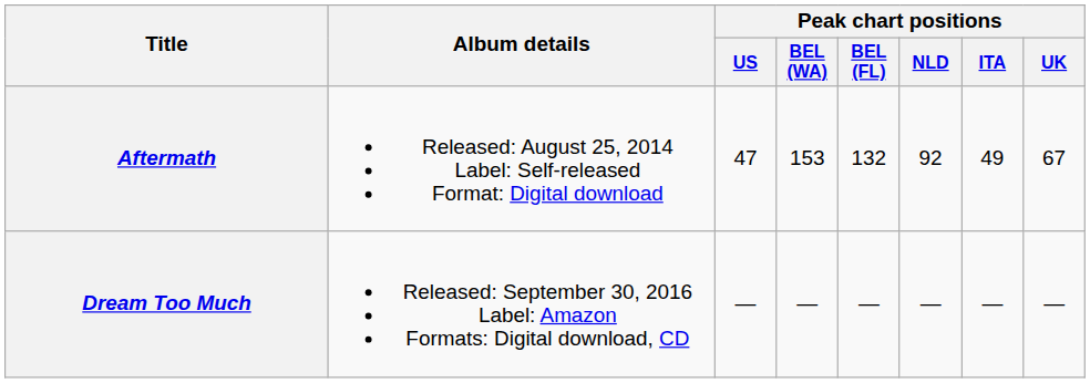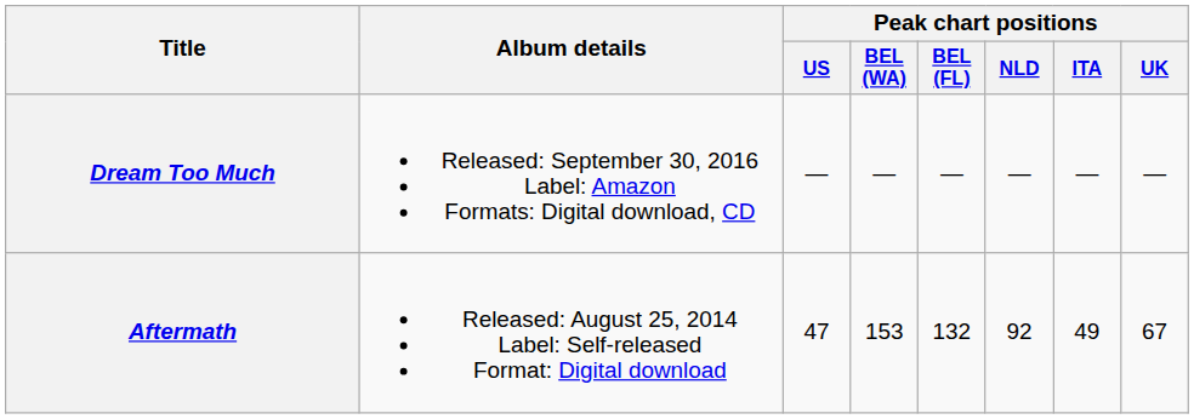 <table class="wikitable plainrowheaders" style="text-align:center;" border="1">
 <tr>
 <th scope="col" rowspan="2" style="width:15em;">Title</th>
 <th scope="col" rowspan="2" style="width:18em;">Album details</th>
 <th scope="col" colspan="6">Peak chart positions</th>
 </tr>
 <tr>
 <th scope="col" style="width:3em;font-size:85%;"><a href='#'>US</a><br></th>
 <th scope="col" style="width:3em;font-size:85%;"><a href='#'>BEL<br>(WA)</a><br></th>
 <th scope="col" style="width:3em;font-size:85%;"><a href='#'>BEL<br>(FL)</a><br></th>
 <th scope="col" style="width:3em;font-size:85%;"><a href='#'>NLD</a><br></th>
 <th scope="col" style="width:3em;font-size:85%;"><a href='#'>ITA</a><br></th>
 <th scope="col" style="width:3em;font-size:85%;"><a href='#'>UK</a><br></th>
 </tr>
 <tr>
+<th scope="row"><em><a href='#'>Dream Too Much</a></em></th>
+<td><br><ul><li>Released: September 30, 2016</li><li>Label: <a href='#'>Amazon</a></li><li>Formats: Digital download, <a href='#'>CD</a></li></ul></td>
+<td>—</td>
+<td>—</td>
+<td>—</td>
+<td>—</td>
+<td>—</td>
+<td>—</td>
+</tr>
+<tr>
 <th scope="row"><em><a href='#'>Aftermath</a></em><br></th>
 <td><br><ul><li>Released: August 25, 2014</li><li>Label: Self-released</li><li>Format: <a href='#'>Digital download</a></li></ul></td>
 <td>47</td>
 <td>153</td>
 <td>132</td>
 <td>92</td>
 <td>49</td>
 <td>67</td>
 </tr>
-<tr>
-<th scope="row"><em><a href='#'>Dream Too Much</a></em></th>
-<td><br><ul><li>Released: September 30, 2016</li><li>Label: <a href='#'>Amazon</a></li><li>Formats: Digital download, <a href='#'>CD</a></li></ul></td>
-<td>—</td>
-<td>—</td>
-<td>—</td>
-<td>—</td>
-<td>—</td>
-<td>—</td>
-</tr>
 </table>
